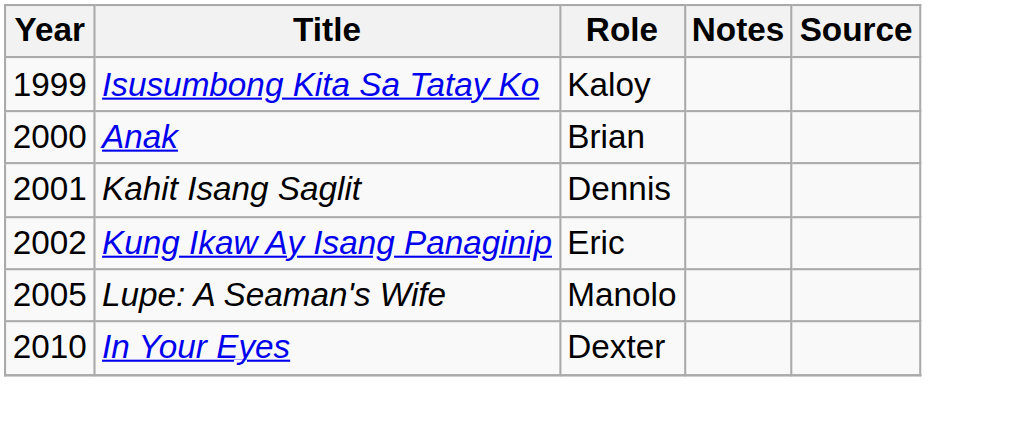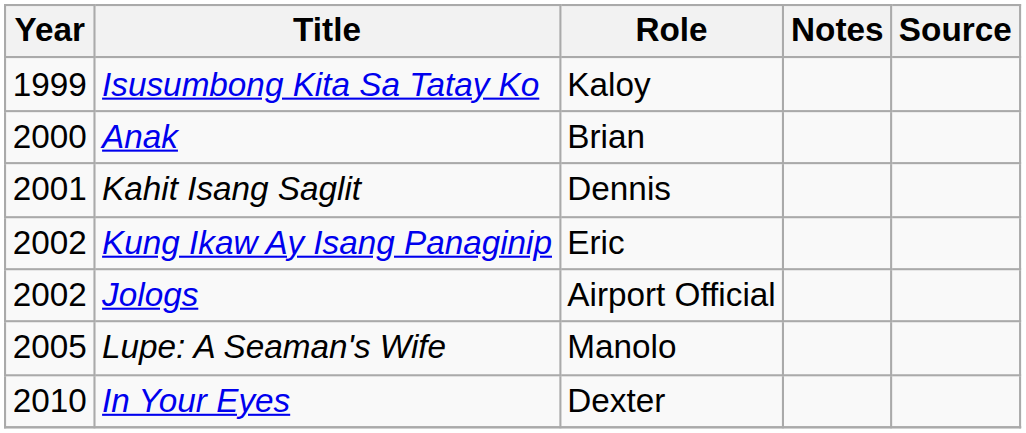 <table class="wikitable sortable" >
 <tr>
 <th>Year</th>
 <th>Title</th>
 <th>Role</th>
 <th class="unsortable">Notes </th>
 <th class="unsortable">Source </th>
 </tr>
 <tr>
 <td>1999</td>
 <td><em><a href='#'>Isusumbong Kita Sa Tatay Ko</a></em></td>
 <td>Kaloy</td>
 <td></td>
 <td></td>
 </tr>
 <tr>
 <td>2000</td>
 <td><em><a href='#'>Anak</a></em></td>
 <td>Brian</td>
 <td></td>
 <td></td>
 </tr>
 <tr>
 <td>2001</td>
 <td><em>Kahit Isang Saglit</em></td>
 <td>Dennis</td>
 <td></td>
 <td></td>
 </tr>
 <tr>
 <td>2002</td>
 <td><em><a href='#'>Kung Ikaw Ay Isang Panaginip</a></em></td>
 <td>Eric</td>
 <td></td>
 <td></td>
 </tr>
 <tr>
+<td>2002</td>
+<td><em><a href='#'>Jologs</a></em></td>
+<td>Airport Official</td>
+<td></td>
+<td></td>
+</tr>
+<tr>
 <td>2005</td>
 <td><em>Lupe: A Seaman's Wife</em></td>
 <td>Manolo</td>
 <td></td>
 <td></td>
 </tr>
 <tr>
 <td>2010</td>
 <td><em><a href='#'>In Your Eyes</a></em></td>
 <td>Dexter</td>
 <td></td>
 <td></td>
 </tr>
 <tr>
 </tr>
 </table>
